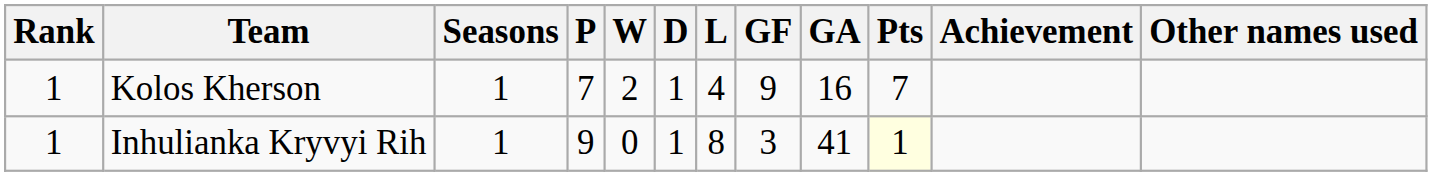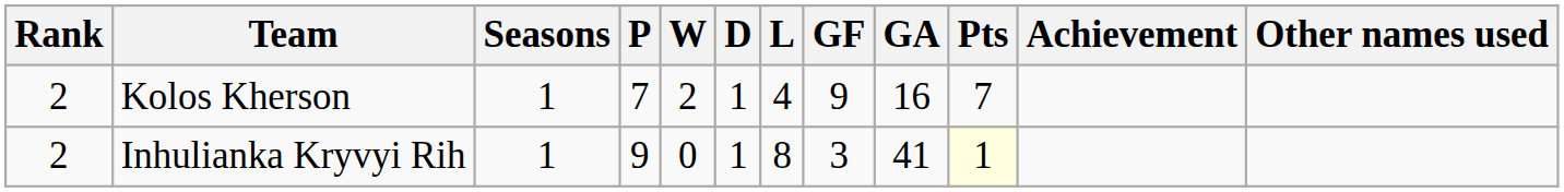 <table border=1 bordercolor="#ccccCC" class=wikitable style="font-size:100%;">
 <tr align=left valign=center>
 <th>Rank</th>
 <th>Team</th>
 <th>Seasons</th>
 <th>P</th>
 <th>W</th>
 <th>D</th>
 <th>L</th>
 <th>GF</th>
 <th>GA</th>
 <th>Pts</th>
 <th>Achievement</th>
 <th>Other names used</th>
 </tr>
 <tr align=center>
-<td>1</td>
+<td>2</td>
 <td align=left>Kolos Kherson</td>
 <td>1</td>
 <td>7</td>
 <td>2</td>
 <td>1</td>
 <td>4</td>
 <td>9</td>
 <td>16</td>
 <td>7</td>
 <td bgcolor=></td>
 <td></td>
 </tr>
 <tr align=center>
-<td>1</td>
+<td>2</td>
 <td align=left>Inhulianka Kryvyi Rih</td>
 <td>1</td>
 <td>9</td>
 <td>0</td>
 <td>1</td>
 <td>8</td>
 <td>3</td>
 <td>41</td>
 <td style="background: lightyellow;">1</td>
 <td bgcolor=></td>
 <td></td>
 </tr>
 </table>
